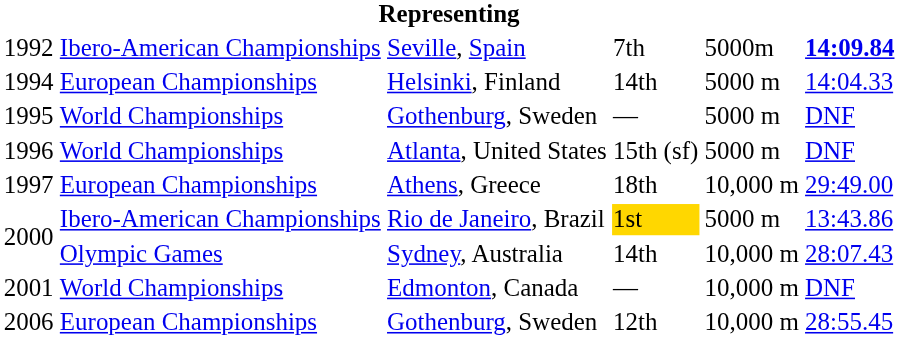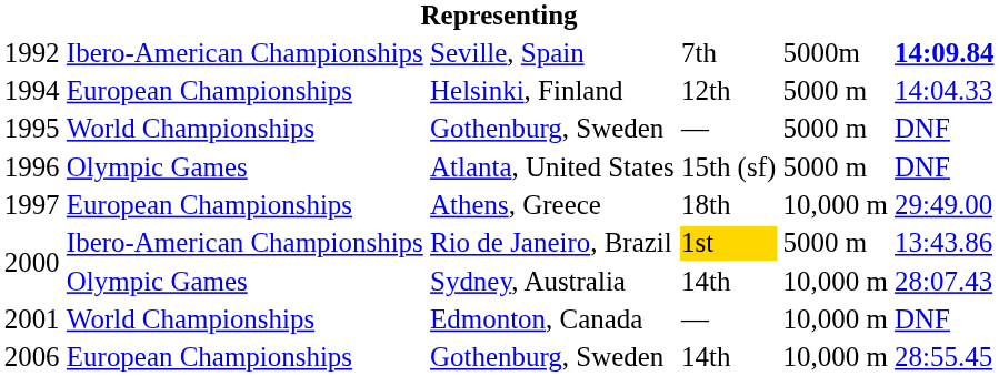 <table>
 <tr>
 <th colspan="6">Representing </th>
 </tr>
 <tr>
 <td>1992</td>
 <td><a href='#'>Ibero-American Championships</a></td>
 <td><a href='#'>Seville</a>, <a href='#'>Spain</a></td>
 <td>7th</td>
 <td>5000m</td>
 <td><strong><a href='#'>14:09.84</a></strong></td>
 </tr>
 <tr>
 <td>1994</td>
 <td><a href='#'>European Championships</a></td>
 <td><a href='#'>Helsinki</a>, Finland</td>
-<td>14th</td>
+<td>12th</td>
 <td>5000 m</td>
 <td><a href='#'>14:04.33</a></td>
 </tr>
 <tr>
 <td>1995</td>
 <td><a href='#'>World Championships</a></td>
 <td><a href='#'>Gothenburg</a>, Sweden</td>
 <td>—</td>
 <td>5000 m</td>
 <td><a href='#'>DNF</a></td>
 </tr>
 <tr>
 <td>1996</td>
-<td><a href='#'>World Championships</a></td>
+<td><a href='#'>Olympic Games</a></td>
 <td><a href='#'>Atlanta</a>, United States</td>
 <td>15th (sf)</td>
 <td>5000 m</td>
 <td><a href='#'>DNF</a></td>
 </tr>
 <tr>
 <td>1997</td>
 <td><a href='#'>European Championships</a></td>
 <td><a href='#'>Athens</a>, Greece</td>
 <td>18th</td>
 <td>10,000 m</td>
 <td><a href='#'>29:49.00</a></td>
 </tr>
 <tr>
 <td rowspan=2>2000</td>
 <td><a href='#'>Ibero-American Championships</a></td>
 <td><a href='#'>Rio de Janeiro</a>, Brazil</td>
 <td bgcolor=gold>1st</td>
 <td>5000 m</td>
 <td><a href='#'>13:43.86</a></td>
 </tr>
 <tr>
 <td><a href='#'>Olympic Games</a></td>
 <td><a href='#'>Sydney</a>, Australia</td>
 <td>14th</td>
 <td>10,000 m</td>
 <td><a href='#'>28:07.43</a></td>
 </tr>
 <tr>
 <td>2001</td>
 <td><a href='#'>World Championships</a></td>
 <td><a href='#'>Edmonton</a>, Canada</td>
 <td>—</td>
 <td>10,000 m</td>
 <td><a href='#'>DNF</a></td>
 </tr>
 <tr>
 <td>2006</td>
 <td><a href='#'>European Championships</a></td>
 <td><a href='#'>Gothenburg</a>, Sweden</td>
-<td>12th</td>
+<td>14th</td>
 <td>10,000 m</td>
 <td><a href='#'>28:55.45</a></td>
 </tr>
 </table>
